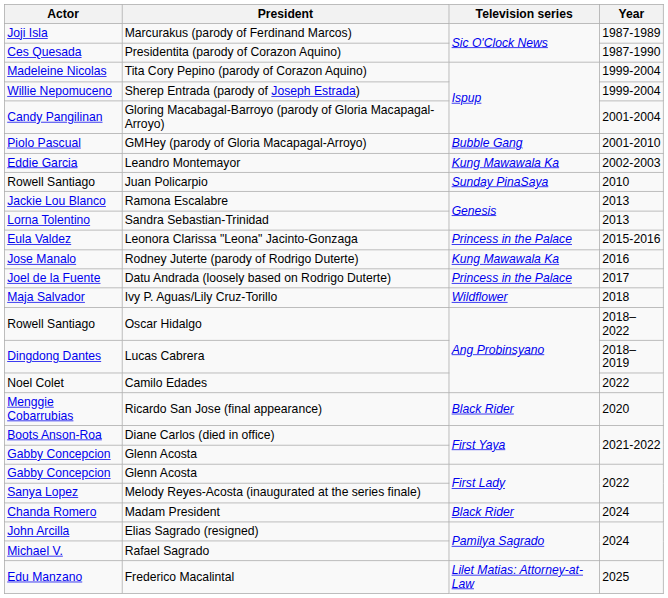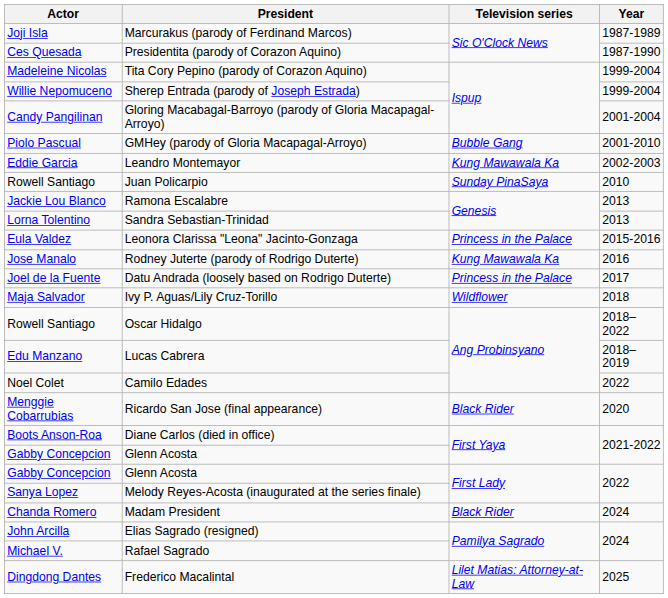 <table class="wikitable sortable" border="2">
 <tr>
 <th>Actor</th>
 <th>President</th>
 <th>Television series</th>
 <th>Year</th>
 </tr>
 <tr>
 <td><a href='#'>Joji Isla</a></td>
 <td>Marcurakus (parody of Ferdinand Marcos)</td>
 <td rowspan=2><em><a href='#'>Sic O'Clock News</a></em></td>
 <td>1987-1989</td>
 </tr>
 <tr>
 <td><a href='#'>Ces Quesada</a></td>
 <td>Presidentita (parody of Corazon Aquino)</td>
 <td>1987-1990</td>
 </tr>
 <tr>
 <td><a href='#'>Madeleine Nicolas</a></td>
 <td>Tita Cory Pepino (parody of Corazon Aquino)</td>
 <td rowspan=3><em><a href='#'>Ispup</a></em></td>
 <td>1999-2004</td>
 </tr>
 <tr>
 <td><a href='#'>Willie Nepomuceno</a></td>
 <td>Sherep Entrada (parody of <a href='#'>Joseph Estrada</a>)</td>
 <td>1999-2004</td>
 </tr>
 <tr>
 <td><a href='#'>Candy Pangilinan</a></td>
 <td>Gloring Macabagal-Barroyo (parody of Gloria Macapagal-Arroyo)</td>
 <td>2001-2004</td>
 </tr>
 <tr>
 <td><a href='#'>Piolo Pascual</a></td>
 <td>GMHey (parody of Gloria Macapagal-Arroyo)</td>
 <td><em><a href='#'>Bubble Gang</a></em></td>
 <td>2001-2010</td>
 </tr>
 <tr>
 <td><a href='#'>Eddie Garcia</a></td>
 <td>Leandro Montemayor</td>
 <td><em><a href='#'>Kung Mawawala Ka</a></em></td>
 <td>2002-2003</td>
 </tr>
 <tr>
 <td>Rowell Santiago</td>
 <td>Juan Policarpio</td>
 <td><em><a href='#'>Sunday PinaSaya</a></em></td>
 <td>2010</td>
 </tr>
 <tr>
 <td><a href='#'>Jackie Lou Blanco</a></td>
 <td>Ramona Escalabre </td>
 <td rowspan=2><em><a href='#'>Genesis</a></em></td>
 <td>2013</td>
 </tr>
 <tr>
 <td><a href='#'>Lorna Tolentino</a></td>
 <td>Sandra Sebastian-Trinidad</td>
 <td>2013</td>
 </tr>
 <tr>
 <td><a href='#'>Eula Valdez</a></td>
 <td>Leonora Clarissa "Leona" Jacinto-Gonzaga</td>
 <td><em><a href='#'>Princess in the Palace</a></em></td>
 <td>2015-2016</td>
 </tr>
 <tr>
 <td><a href='#'>Jose Manalo</a></td>
 <td>Rodney Juterte (parody of Rodrigo Duterte)</td>
 <td><em><a href='#'>Kung Mawawala Ka</a></em></td>
 <td>2016</td>
 </tr>
 <tr>
 <td><a href='#'>Joel de la Fuente</a></td>
 <td>Datu Andrada (loosely based on Rodrigo Duterte)</td>
 <td><em><a href='#'>Princess in the Palace</a></em></td>
 <td>2017</td>
 </tr>
 <tr>
 <td><a href='#'>Maja Salvador</a></td>
 <td>Ivy P. Aguas/Lily Cruz-Torillo </td>
 <td><em><a href='#'>Wildflower</a></em></td>
 <td>2018</td>
 </tr>
 <tr>
 <td>Rowell Santiago</td>
 <td>Oscar Hidalgo</td>
 <td rowspan=3><em><a href='#'>Ang Probinsyano</a></em></td>
 <td>2018–2022</td>
 </tr>
 <tr>
-<td><a href='#'>Dingdong Dantes</a></td>
+<td><a href='#'>Edu Manzano</a></td>
 <td>Lucas Cabrera </td>
 <td>2018–2019</td>
 </tr>
 <tr>
 <td>Noel Colet</td>
 <td>Camilo Edades </td>
 <td>2022</td>
 </tr>
 <tr>
 <td><a href='#'>Menggie Cobarrubias</a></td>
 <td>Ricardo San Jose (final appearance)</td>
 <td><em><a href='#'>Black Rider</a></em></td>
 <td>2020</td>
 </tr>
 <tr>
 <td><a href='#'>Boots Anson-Roa</a></td>
 <td>Diane Carlos (died in office)</td>
 <td rowspan=2><em><a href='#'>First Yaya</a></em></td>
 <td rowspan=2>2021-2022</td>
 </tr>
 <tr>
 <td><a href='#'>Gabby Concepcion</a></td>
 <td>Glenn Acosta </td>
 </tr>
 <tr>
 <td><a href='#'>Gabby Concepcion</a></td>
 <td>Glenn Acosta </td>
 <td rowspan="2"><em><a href='#'>First Lady</a></em></td>
 <td rowspan="2">2022</td>
 </tr>
 <tr>
 <td><a href='#'>Sanya Lopez</a></td>
 <td>Melody Reyes-Acosta (inaugurated at the series finale)</td>
 </tr>
 <tr>
 <td><a href='#'>Chanda Romero</a></td>
 <td>Madam President</td>
 <td><em><a href='#'>Black Rider</a></em></td>
 <td>2024</td>
 </tr>
 <tr>
 <td><a href='#'>John Arcilla</a></td>
 <td>Elias Sagrado (resigned)</td>
 <td rowspan=2><em><a href='#'>Pamilya Sagrado</a></em></td>
 <td rowspan=2>2024</td>
 </tr>
 <tr>
 <td><a href='#'>Michael V.</a></td>
 <td>Rafael Sagrado </td>
 </tr>
 <tr>
-<td><a href='#'>Edu Manzano</a></td>
+<td><a href='#'>Dingdong Dantes</a></td>
 <td>Frederico Macalintal</td>
 <td><em><a href='#'>Lilet Matias: Attorney-at-Law</a></em></td>
 <td>2025</td>
 </tr>
 </table>
